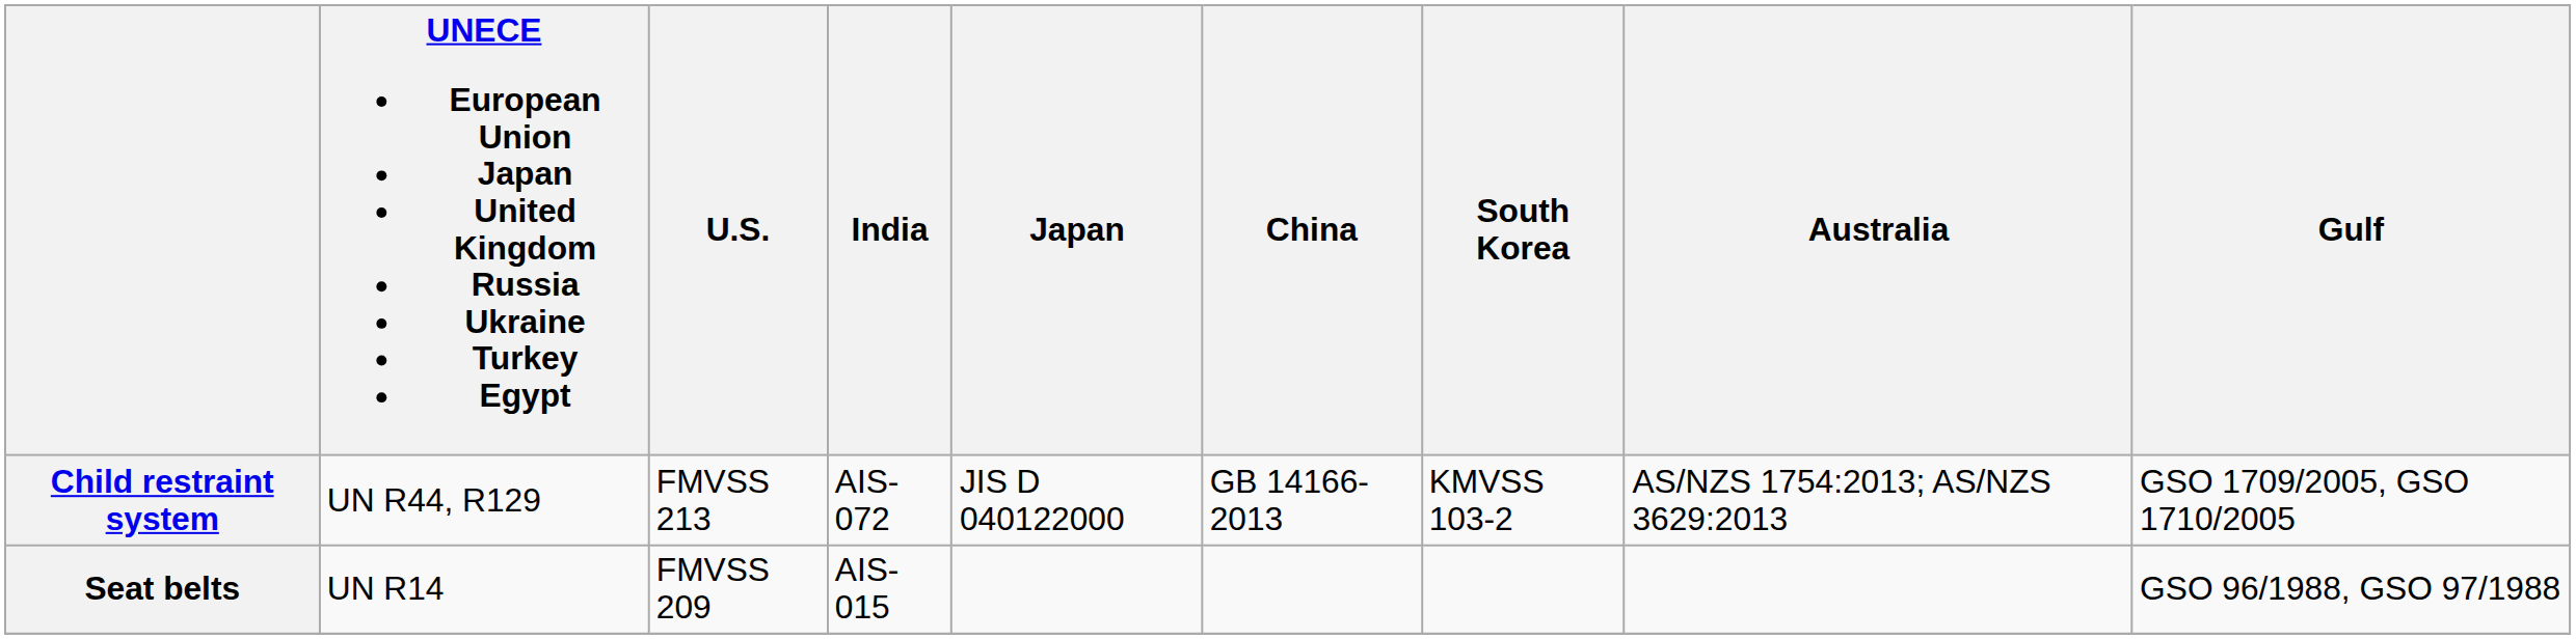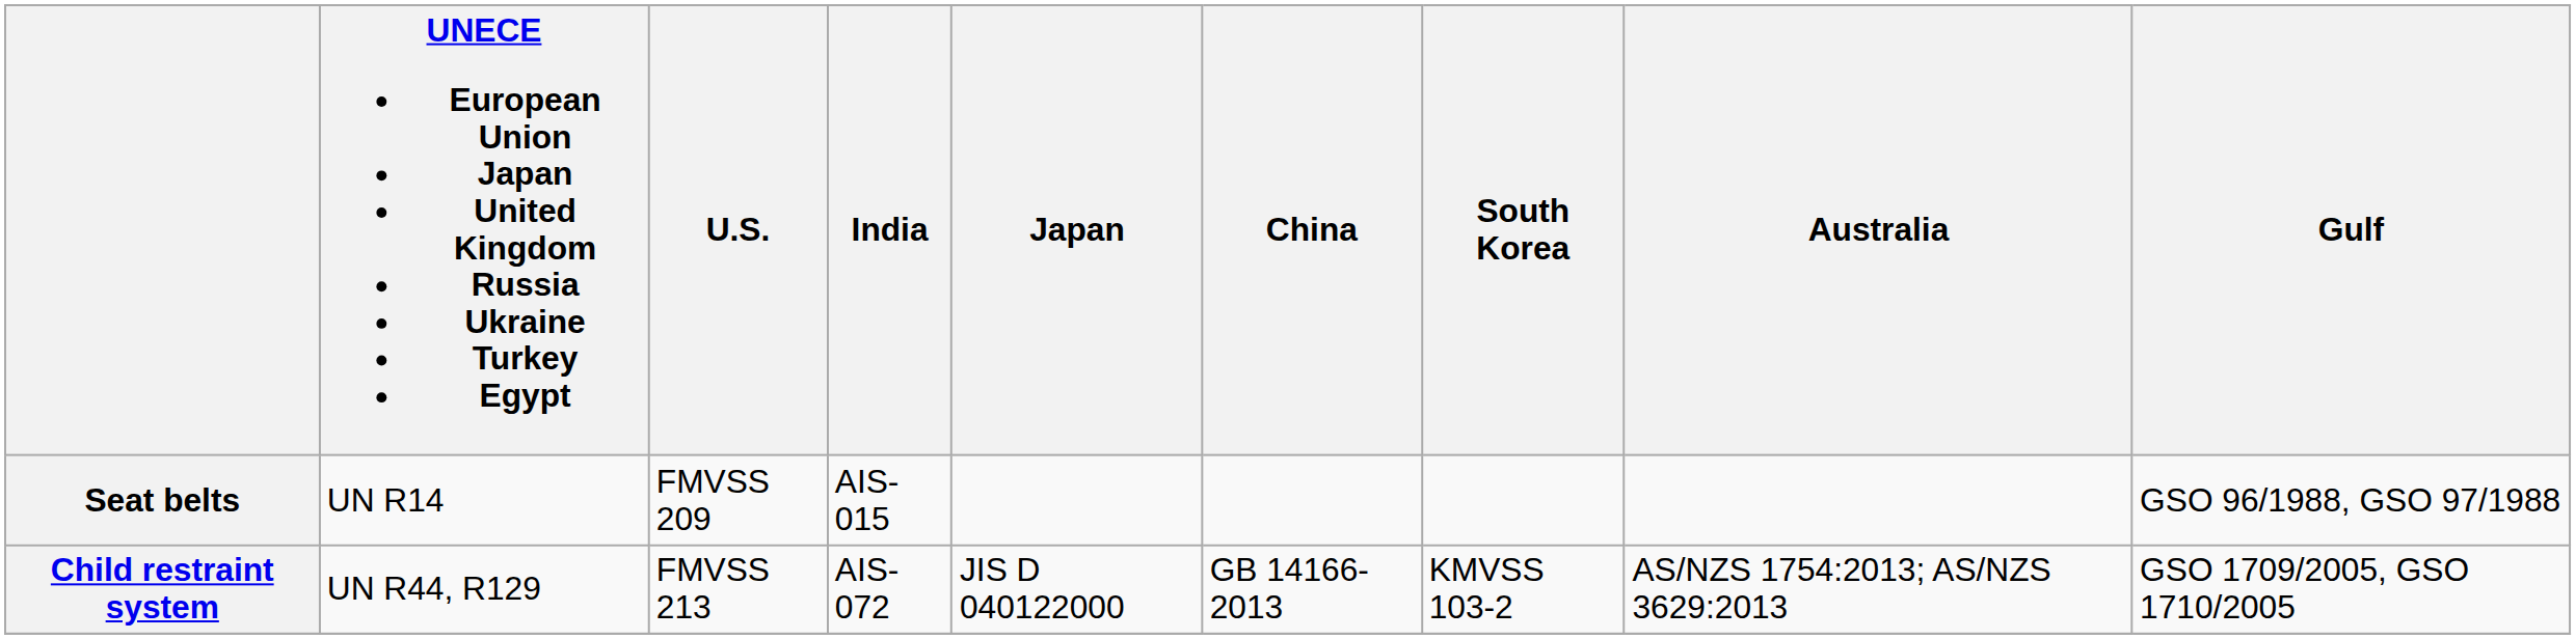 <table class="wikitable">
 <tr>
 <th></th>
 <th><a href='#'>UNECE</a><br><ul><li> European Union</li><li> Japan</li><li> United Kingdom</li><li> Russia</li><li> Ukraine</li><li> Turkey</li><li> Egypt</li></ul></th>
 <th> U.S.</th>
 <th> India</th>
 <th> Japan</th>
 <th> China</th>
 <th> South Korea</th>
 <th> Australia</th>
 <th> Gulf</th>
 </tr>
 <tr>
+<th>Seat belts</th>
+<td>UN R14</td>
+<td>FMVSS 209</td>
+<td>AIS-015</td>
+<td></td>
+<td></td>
+<td></td>
+<td></td>
+<td>GSO 96/1988, GSO 97/1988</td>
+</tr>
+<tr>
 <th><a href='#'>Child restraint system</a></th>
 <td>UN R44, R129</td>
 <td>FMVSS 213</td>
 <td>AIS-072</td>
 <td>JIS D 040122000</td>
 <td>GB 14166-2013</td>
 <td>KMVSS 103-2</td>
 <td>AS/NZS 1754:2013; AS/NZS 3629:2013</td>
 <td>GSO 1709/2005, GSO 1710/2005</td>
 </tr>
 <tr>
-<th>Seat belts</th>
-<td>UN R14</td>
-<td>FMVSS 209</td>
-<td>AIS-015</td>
-<td></td>
-<td></td>
-<td></td>
-<td></td>
-<td>GSO 96/1988, GSO 97/1988</td>
-</tr>
-<tr>
 </tr>
 </table>
